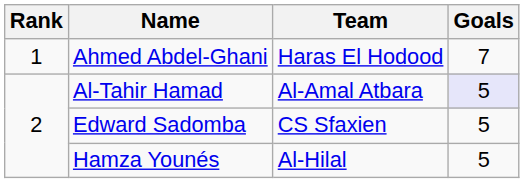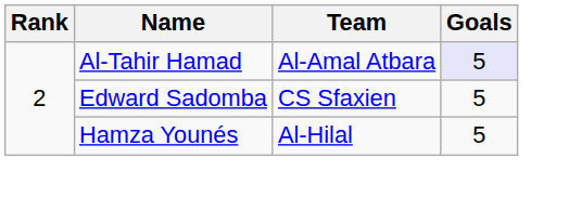 <table class="wikitable" style="text-align:center">
 <tr>
 <th>Rank</th>
 <th>Name</th>
 <th>Team</th>
 <th>Goals</th>
-</tr>
-<tr>
-<td rowspan=1>1</td>
-<td align="left"> <a href='#'>Ahmed Abdel-Ghani</a></td>
-<td align="left"> <a href='#'>Haras El Hodood</a></td>
-<td>7</td>
 </tr>
 <tr>
 <td rowspan=3>2</td>
 <td align="left"> <a href='#'>Al-Tahir Hamad</a></td>
 <td align="left"> <a href='#'>Al-Amal Atbara</a></td>
 <td style="background: lavender;">5</td>
 </tr>
 <tr>
 <td align="left"> <a href='#'>Edward Sadomba</a></td>
 <td align="left"> <a href='#'>CS Sfaxien</a></td>
 <td>5</td>
 </tr>
 <tr>
 <td align="left"> <a href='#'>Hamza Younés</a></td>
 <td align="left"> <a href='#'>Al-Hilal</a></td>
 <td>5</td>
 </tr>
 </table>
